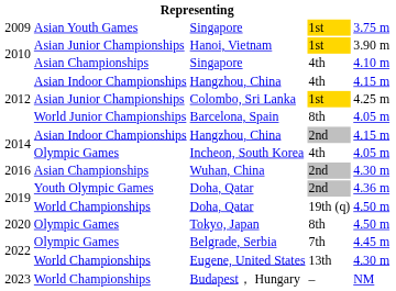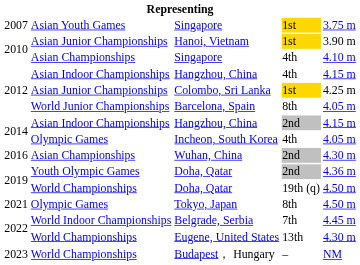 <table>
 <tr>
 <th colspan="5">Representing </th>
 </tr>
 <tr>
-<td>2009</td>
+<td>2007</td>
 <td><a href='#'>Asian Youth Games</a></td>
 <td><a href='#'>Singapore</a></td>
 <td bgcolor=gold>1st</td>
 <td><a href='#'>3.75 m</a></td>
 </tr>
 <tr>
 <td rowspan=2>2010</td>
 <td><a href='#'>Asian Junior Championships</a></td>
 <td><a href='#'>Hanoi, Vietnam</a></td>
 <td bgcolor=gold>1st</td>
 <td>3.90 m</td>
 </tr>
 <tr>
 <td><a href='#'>Asian Championships</a></td>
 <td><a href='#'>Singapore</a></td>
 <td>4th</td>
 <td><a href='#'>4.10 m</a></td>
 </tr>
 <tr>
 <td rowspan=3>2012</td>
 <td><a href='#'>Asian Indoor Championships</a></td>
 <td><a href='#'>Hangzhou, China</a></td>
 <td>4th</td>
 <td><a href='#'>4.15 m</a></td>
 </tr>
 <tr>
 <td><a href='#'>Asian Junior Championships</a></td>
 <td><a href='#'>Colombo, Sri Lanka</a></td>
 <td bgcolor=gold>1st</td>
 <td>4.25 m</td>
 </tr>
 <tr>
 <td><a href='#'>World Junior Championships</a></td>
 <td><a href='#'>Barcelona, Spain</a></td>
 <td>8th</td>
 <td><a href='#'>4.05 m</a></td>
 </tr>
 <tr>
 <td rowspan=2>2014</td>
 <td><a href='#'>Asian Indoor Championships</a></td>
 <td><a href='#'>Hangzhou, China</a></td>
 <td bgcolor=silver>2nd</td>
 <td><a href='#'>4.15 m</a></td>
 </tr>
 <tr>
 <td><a href='#'>Olympic Games</a></td>
 <td><a href='#'>Incheon, South Korea</a></td>
 <td>4th</td>
 <td><a href='#'>4.05 m</a></td>
 </tr>
 <tr>
 <td>2016</td>
 <td><a href='#'>Asian Championships</a></td>
 <td><a href='#'>Wuhan, China</a></td>
 <td bgcolor=silver>2nd</td>
 <td><a href='#'>4.30 m</a></td>
 </tr>
 <tr>
 <td rowspan=2>2019</td>
 <td><a href='#'>Youth Olympic Games</a></td>
 <td><a href='#'>Doha, Qatar</a></td>
 <td bgcolor=silver>2nd</td>
 <td><a href='#'>4.36 m</a></td>
 </tr>
 <tr>
 <td><a href='#'>World Championships</a></td>
 <td><a href='#'>Doha, Qatar</a></td>
 <td>19th (q)</td>
 <td><a href='#'>4.50 m</a></td>
 </tr>
 <tr>
-<td>2020</td>
+<td>2021</td>
 <td><a href='#'>Olympic Games</a></td>
 <td><a href='#'>Tokyo, Japan</a></td>
 <td>8th</td>
 <td><a href='#'>4.50 m</a></td>
 </tr>
 <tr>
 <td rowspan=2>2022</td>
-<td><a href='#'>Olympic Games</a></td>
+<td><a href='#'>World Indoor Championships</a></td>
 <td><a href='#'>Belgrade, Serbia</a></td>
 <td>7th</td>
 <td><a href='#'>4.45 m</a></td>
 </tr>
 <tr>
 <td><a href='#'>World Championships</a></td>
 <td><a href='#'>Eugene, United States</a></td>
 <td>13th</td>
 <td><a href='#'>4.30 m</a></td>
 </tr>
 <tr>
 <td>2023</td>
 <td><a href='#'>World Championships</a></td>
 <td><a href='#'>Budapest</a>， Hungary</td>
 <td>–</td>
 <td><a href='#'>NM</a></td>
 </tr>
 </table>
